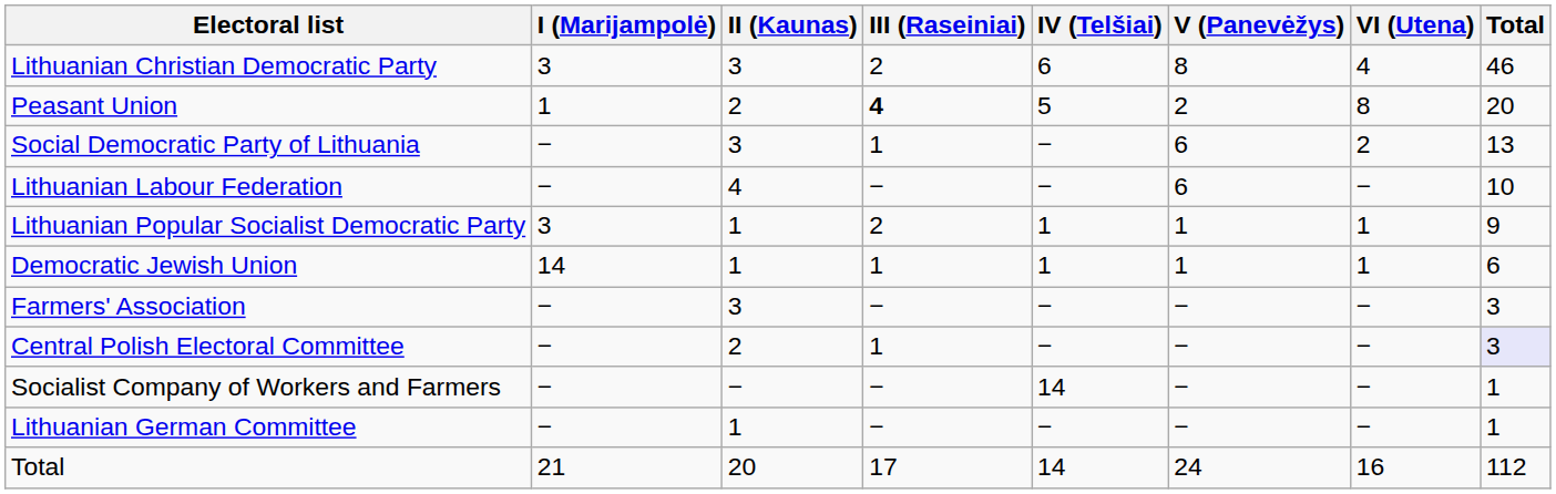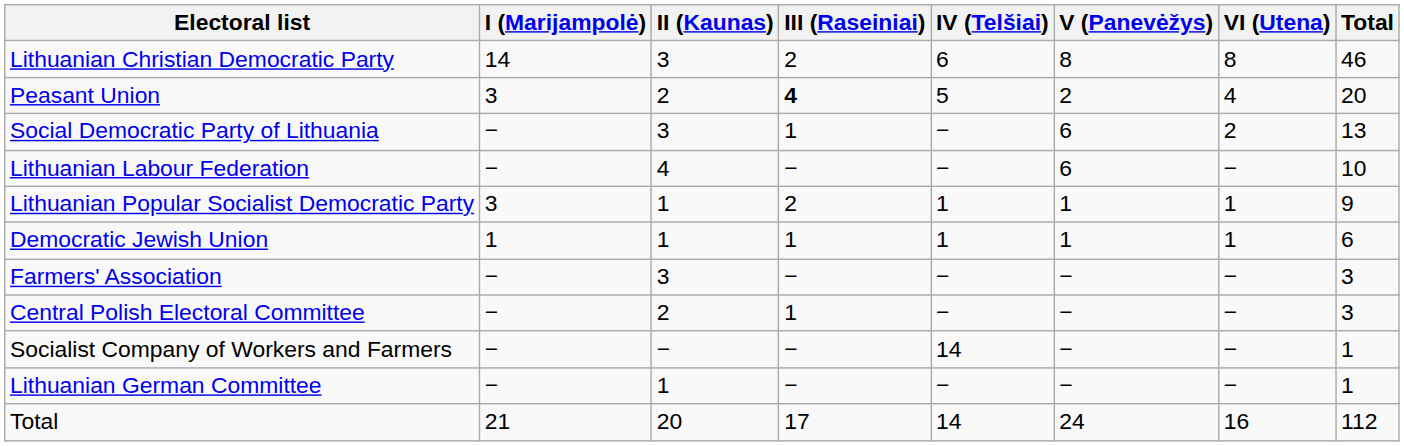 <table class="wikitable sortable col1left defaultright" >
 <tr>
 <th>Electoral list</th>
 <th>I (<a href='#'>Marijampolė</a>)</th>
 <th>II (<a href='#'>Kaunas</a>)</th>
 <th>III (<a href='#'>Raseiniai</a>)</th>
 <th>IV (<a href='#'>Telšiai</a>)</th>
 <th>V (<a href='#'>Panevėžys</a>)</th>
 <th>VI (<a href='#'>Utena</a>)</th>
 <th>Total</th>
 </tr>
 <tr>
 <td><a href='#'>Lithuanian Christian Democratic Party</a></td>
-<td>3</td>
+<td>14</td>
 <td>3</td>
 <td>2</td>
 <td>6</td>
 <td>8</td>
-<td>4</td>
+<td>8</td>
 <td>46</td>
 </tr>
 <tr>
 <td><a href='#'>Peasant Union</a></td>
-<td>1</td>
+<td>3</td>
 <td>2</td>
 <td><strong>4</strong></td>
 <td>5</td>
 <td>2</td>
-<td>8</td>
+<td>4</td>
 <td>20</td>
 </tr>
 <tr>
 <td><a href='#'>Social Democratic Party of Lithuania</a></td>
 <td>−</td>
 <td>3</td>
 <td>1</td>
 <td>−</td>
 <td>6</td>
 <td>2</td>
 <td>13</td>
 </tr>
 <tr>
 <td><a href='#'>Lithuanian Labour Federation</a></td>
 <td>−</td>
 <td>4</td>
 <td>−</td>
 <td>−</td>
 <td>6</td>
 <td>−</td>
 <td>10</td>
 </tr>
 <tr>
 <td><a href='#'>Lithuanian Popular Socialist Democratic Party</a></td>
 <td>3</td>
 <td>1</td>
 <td>2</td>
 <td>1</td>
 <td>1</td>
 <td>1</td>
 <td>9</td>
 </tr>
 <tr>
 <td><a href='#'>Democratic Jewish Union</a></td>
-<td>14</td>
+<td>1</td>
 <td>1</td>
 <td>1</td>
 <td>1</td>
 <td>1</td>
 <td>1</td>
 <td>6</td>
 </tr>
 <tr>
 <td><a href='#'>Farmers' Association</a></td>
 <td>−</td>
 <td>3</td>
 <td>−</td>
 <td>−</td>
 <td>−</td>
 <td>−</td>
 <td>3</td>
 </tr>
 <tr>
 <td><a href='#'>Central Polish Electoral Committee</a></td>
 <td>−</td>
 <td>2</td>
 <td>1</td>
 <td>−</td>
 <td>−</td>
 <td>−</td>
-<td style="background: lavender;">3</td>
+<td>3</td>
 </tr>
 <tr>
 <td>Socialist Company of Workers and Farmers</td>
 <td>−</td>
 <td>−</td>
 <td>−</td>
 <td>14</td>
 <td>−</td>
 <td>−</td>
 <td>1</td>
 </tr>
 <tr>
 <td><a href='#'>Lithuanian German Committee</a></td>
 <td>−</td>
 <td>1</td>
 <td>−</td>
 <td>−</td>
 <td>−</td>
 <td>−</td>
 <td>1</td>
 </tr>
 <tr>
 <td>Total</td>
 <td>21</td>
 <td>20</td>
 <td>17</td>
 <td>14</td>
 <td>24</td>
 <td>16</td>
 <td>112</td>
 </tr>
 </table>
